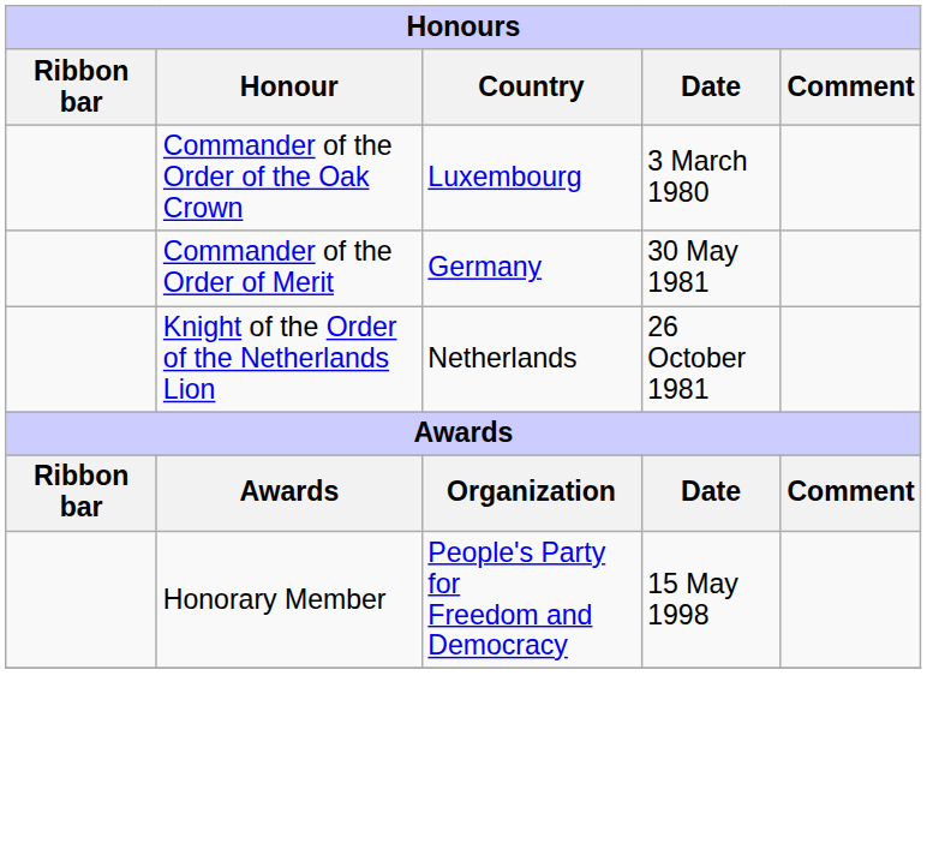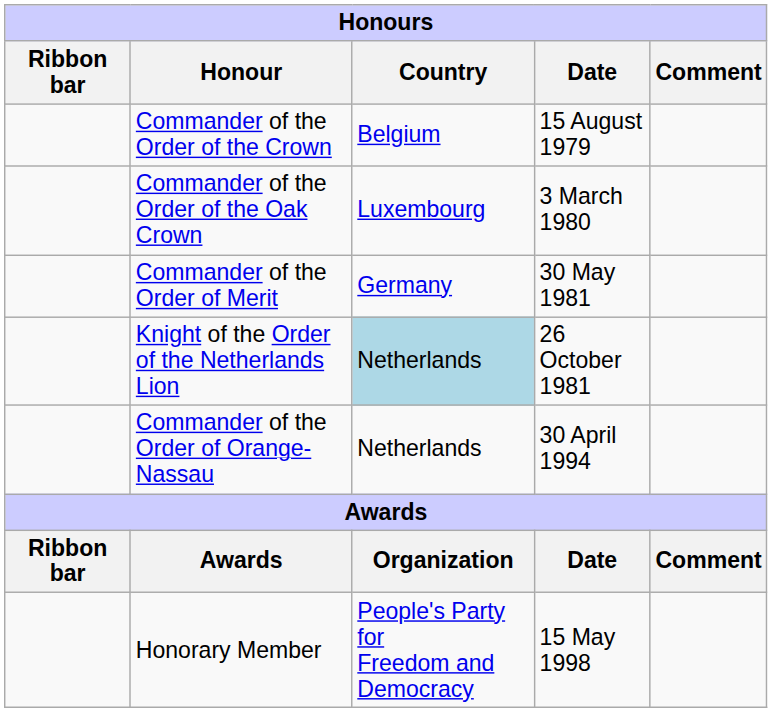 <table class="wikitable" style="width:60%;">
 <tr style="background:#ccf; text-align:center;">
 <td colspan=5><strong>Honours</strong></td>
 </tr>
 <tr>
 <th style="width:80px;">Ribbon bar</th>
 <th>Honour</th>
 <th>Country</th>
 <th>Date</th>
 <th>Comment</th>
+</tr>
+<tr>
+<td></td>
+<td><a href='#'>Commander</a> of the <a href='#'>Order of the Crown</a></td>
+<td><a href='#'>Belgium</a></td>
+<td>15 August 1979</td>
+<td></td>
 </tr>
 <tr>
 <td></td>
 <td><a href='#'>Commander</a> of the <a href='#'>Order of the Oak Crown</a></td>
 <td><a href='#'>Luxembourg</a></td>
 <td>3 March 1980</td>
 <td></td>
 </tr>
 <tr>
 <td></td>
 <td><a href='#'>Commander</a> of the <a href='#'>Order of Merit</a></td>
 <td><a href='#'>Germany</a></td>
 <td>30 May 1981</td>
 <td></td>
 </tr>
 <tr>
 <td></td>
 <td><a href='#'>Knight</a> of the <a href='#'>Order of the Netherlands Lion</a></td>
+<td style="background: lightblue;">Netherlands</td>
+<td>26 October 1981</td>
+<td></td>
+</tr>
+<tr>
+<td></td>
+<td><a href='#'>Commander</a> of the <a href='#'>Order of Orange-Nassau</a></td>
 <td>Netherlands</td>
-<td>26 October 1981</td>
+<td>30 April 1994</td>
 <td></td>
 </tr>
 <tr style="background:#ccf; text-align:center;">
 <td colspan=5><strong>Awards</strong></td>
 </tr>
 <tr>
 <th style="width:80px;">Ribbon bar</th>
 <th>Awards</th>
 <th>Organization</th>
 <th>Date</th>
 <th>Comment</th>
 </tr>
 <tr>
 <td></td>
 <td>Honorary Member</td>
 <td><a href='#'>People's Party for <br> Freedom and Democracy</a></td>
 <td>15 May 1998</td>
 <td></td>
 </tr>
 <tr>
 </tr>
 </table>
